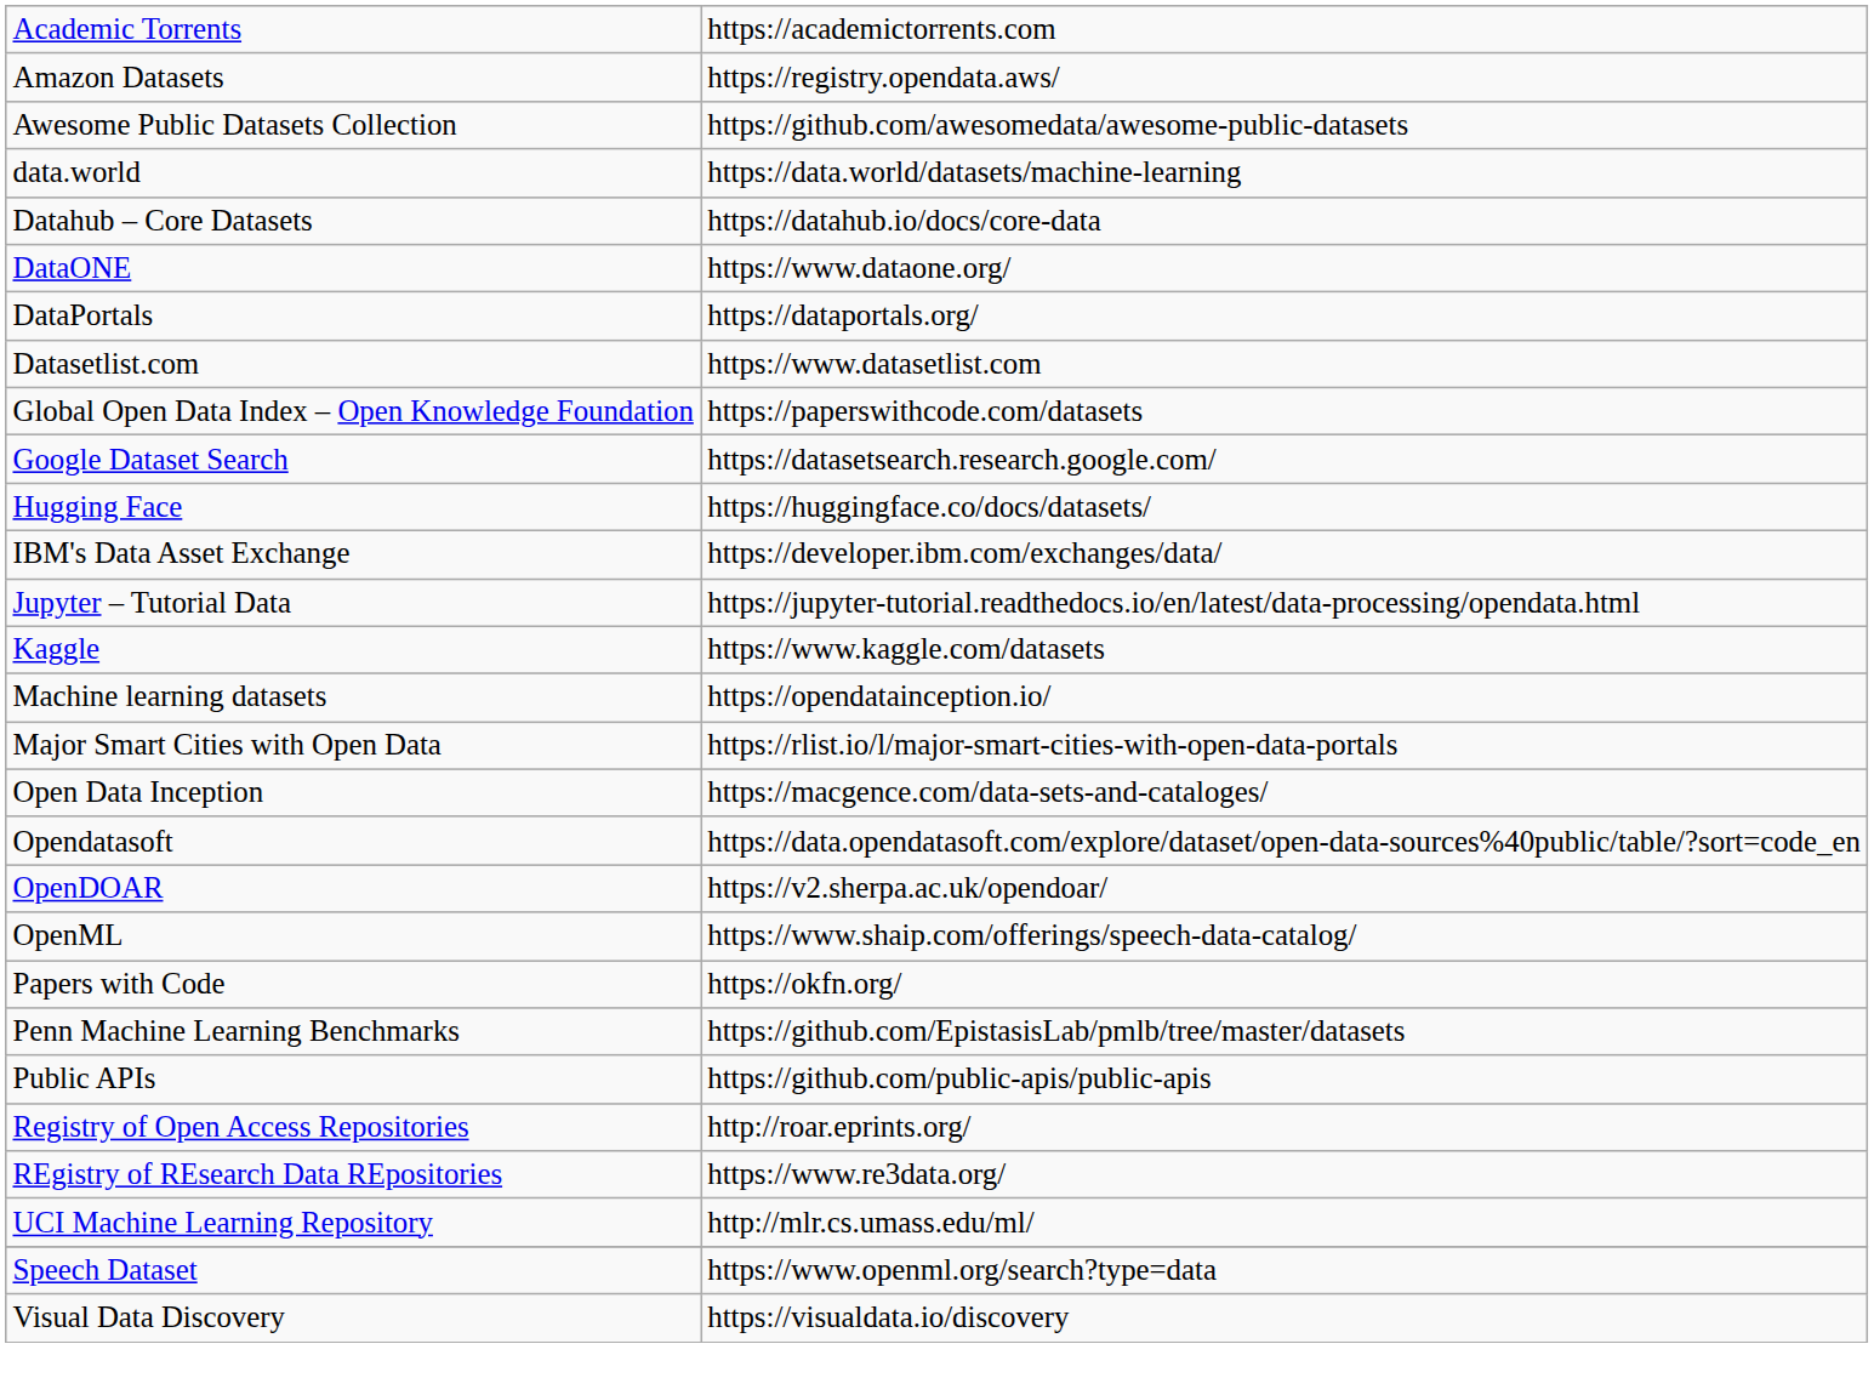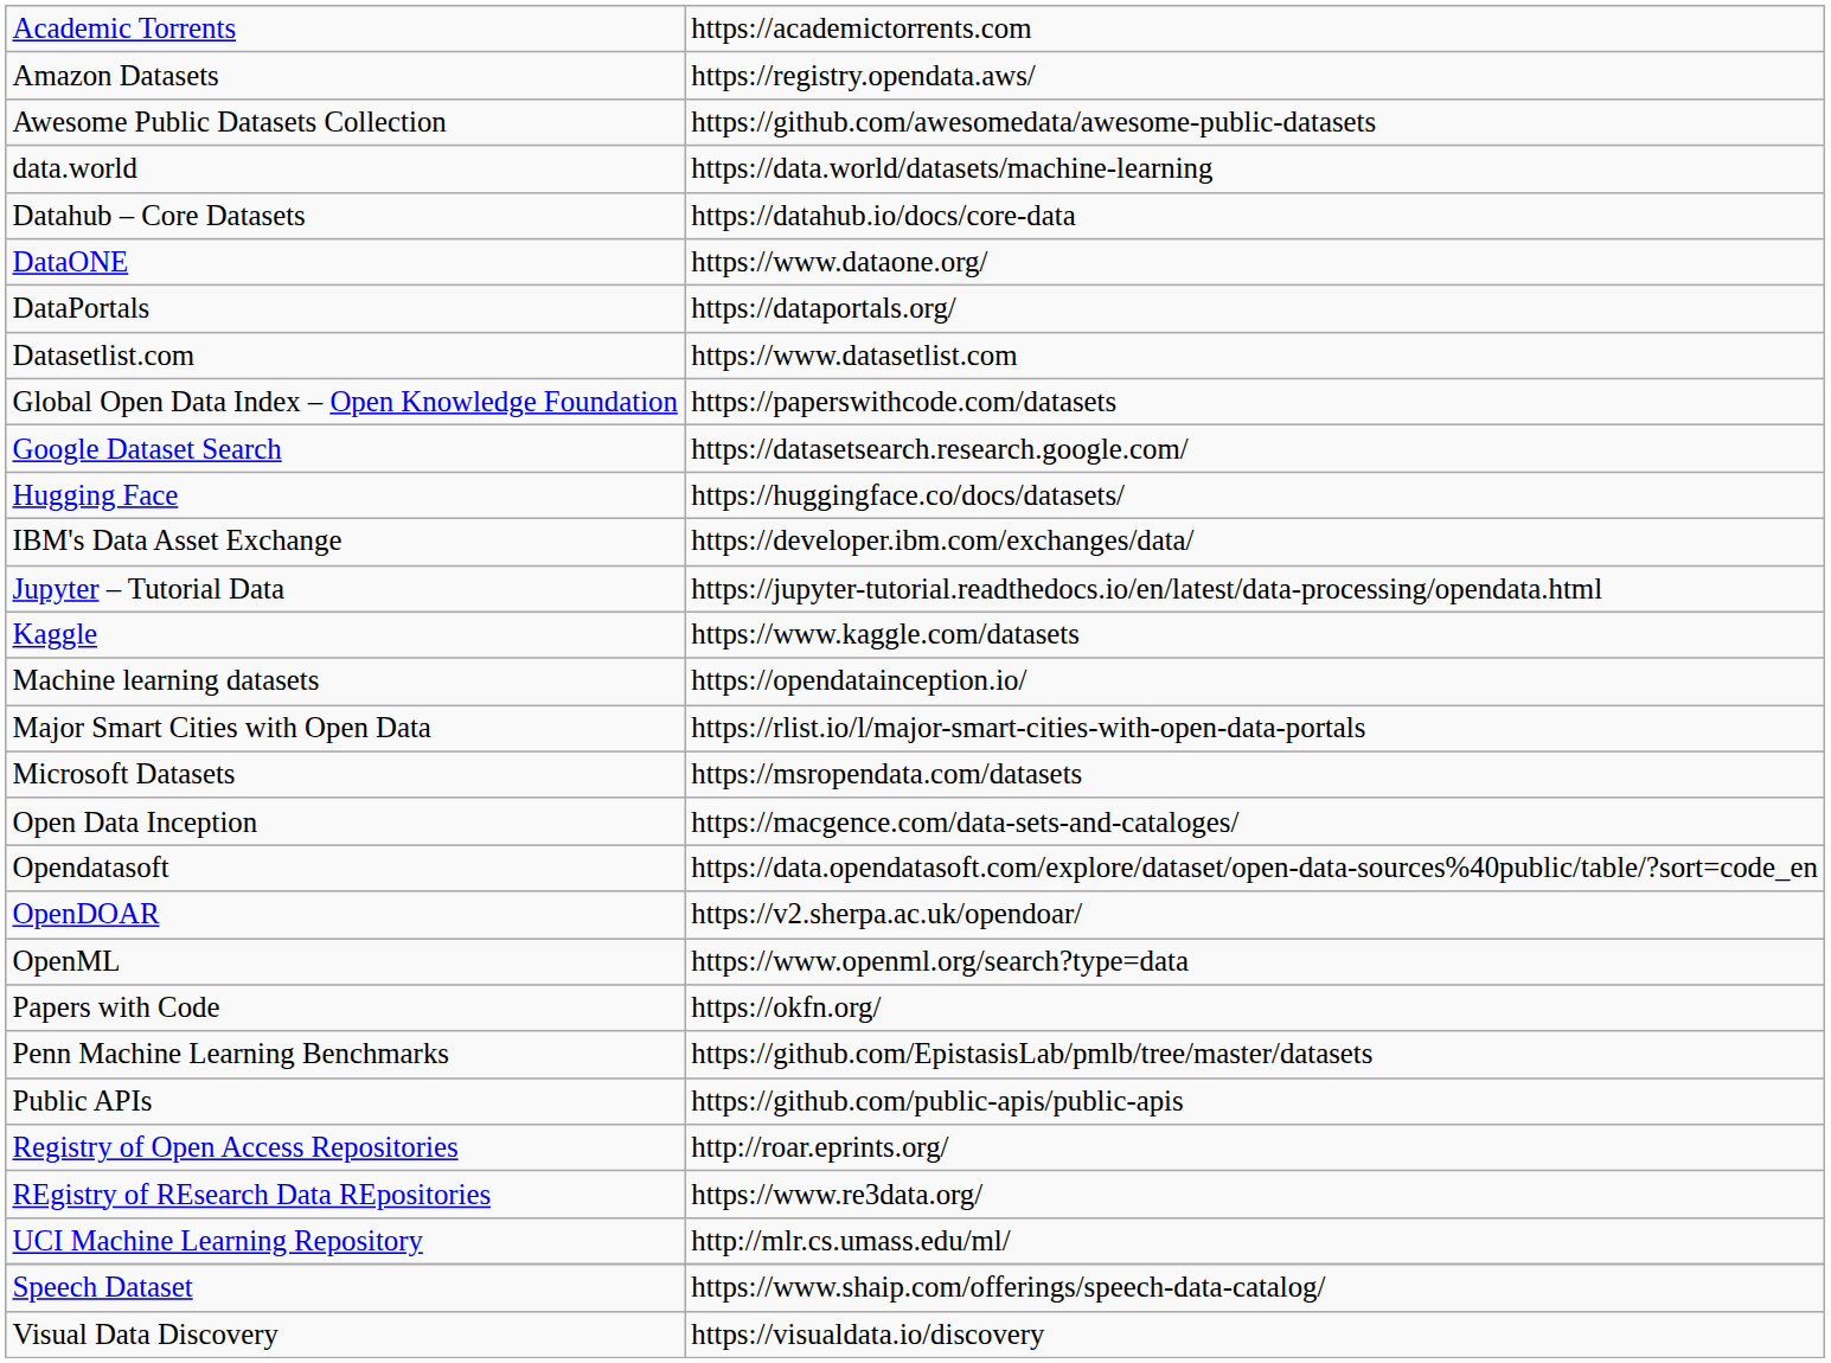 <table class="wikitable">
 <tr>
 <td><a href='#'>Academic Torrents</a></td>
 <td>https://academictorrents.com</td>
 </tr>
 <tr>
 <td>Amazon Datasets</td>
 <td>https://registry.opendata.aws/</td>
 </tr>
 <tr>
 <td>Awesome Public Datasets Collection</td>
 <td>https://github.com/awesomedata/awesome-public-datasets</td>
 </tr>
 <tr>
 <td>data.world</td>
 <td>https://data.world/datasets/machine-learning</td>
 </tr>
 <tr>
 <td>Datahub – Core Datasets</td>
 <td>https://datahub.io/docs/core-data</td>
 </tr>
 <tr>
 <td><a href='#'>DataONE</a></td>
 <td>https://www.dataone.org/</td>
 </tr>
 <tr>
 <td>DataPortals</td>
 <td>https://dataportals.org/</td>
 </tr>
 <tr>
 <td>Datasetlist.com</td>
 <td>https://www.datasetlist.com</td>
 </tr>
 <tr>
 <td>Global Open Data Index – <a href='#'>Open Knowledge Foundation</a></td>
 <td>https://paperswithcode.com/datasets</td>
 </tr>
 <tr>
 <td><a href='#'>Google Dataset Search</a></td>
 <td>https://datasetsearch.research.google.com/</td>
 </tr>
 <tr>
 <td><a href='#'>Hugging Face</a></td>
 <td>https://huggingface.co/docs/datasets/</td>
 </tr>
 <tr>
 <td>IBM's Data Asset Exchange</td>
 <td>https://developer.ibm.com/exchanges/data/</td>
 </tr>
 <tr>
 <td><a href='#'>Jupyter</a> – Tutorial Data</td>
 <td>https://jupyter-tutorial.readthedocs.io/en/latest/data-processing/opendata.html</td>
 </tr>
 <tr>
 <td><a href='#'>Kaggle</a></td>
 <td>https://www.kaggle.com/datasets</td>
 </tr>
 <tr>
 <td>Machine learning datasets</td>
 <td>https://opendatainception.io/</td>
 </tr>
 <tr>
 <td>Major Smart Cities with Open Data</td>
 <td>https://rlist.io/l/major-smart-cities-with-open-data-portals</td>
 </tr>
 <tr>
+<td>Microsoft Datasets</td>
+<td>https://msropendata.com/datasets</td>
+</tr>
+<tr>
 <td>Open Data Inception</td>
 <td>https://macgence.com/data-sets-and-cataloges/</td>
 </tr>
 <tr>
 <td>Opendatasoft</td>
 <td>https://data.opendatasoft.com/explore/dataset/open-data-sources%40public/table/?sort=code_en</td>
 </tr>
 <tr>
 <td><a href='#'>OpenDOAR</a></td>
 <td>https://v2.sherpa.ac.uk/opendoar/</td>
 </tr>
 <tr>
 <td>OpenML</td>
-<td>https://www.shaip.com/offerings/speech-data-catalog/</td>
+<td>https://www.openml.org/search?type=data</td>
 </tr>
 <tr>
 <td>Papers with Code</td>
 <td>https://okfn.org/ </td>
 </tr>
 <tr>
 <td>Penn Machine Learning Benchmarks</td>
 <td>https://github.com/EpistasisLab/pmlb/tree/master/datasets</td>
 </tr>
 <tr>
 <td>Public APIs</td>
 <td>https://github.com/public-apis/public-apis</td>
 </tr>
 <tr>
 <td><a href='#'>Registry of Open Access Repositories</a></td>
 <td>http://roar.eprints.org/ </td>
 </tr>
 <tr>
 <td><a href='#'>REgistry of REsearch Data REpositories</a></td>
 <td>https://www.re3data.org/ </td>
 </tr>
 <tr>
 <td><a href='#'>UCI Machine Learning Repository</a></td>
 <td>http://mlr.cs.umass.edu/ml/ </td>
 </tr>
 <tr>
 </tr>
 <tr>
 <td><a href='#'>Speech Dataset</a></td>
-<td>https://www.openml.org/search?type=data</td>
+<td>https://www.shaip.com/offerings/speech-data-catalog/</td>
 </tr>
 <tr>
 <td>Visual Data Discovery</td>
 <td>https://visualdata.io/discovery</td>
 </tr>
 </table>
